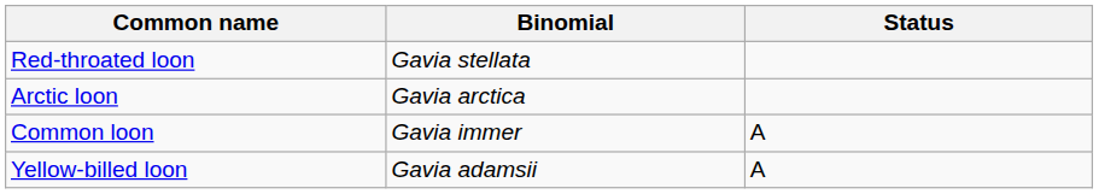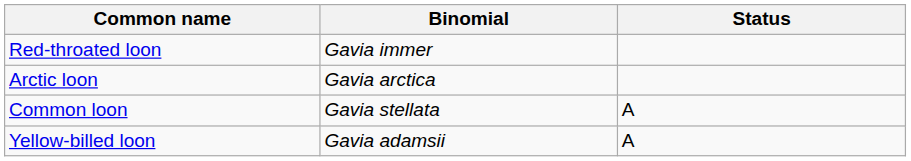 <table width=60% class="wikitable">
 <tr>
 <th width=35%>Common name</th>
 <th width=33%>Binomial</th>
 <th width=32%>Status</th>
 </tr>
 <tr>
 <td><a href='#'>Red-throated loon</a></td>
-<td><em>Gavia stellata</em></td>
+<td><em>Gavia immer</em></td>
 <td></td>
 </tr>
 <tr>
 <td><a href='#'>Arctic loon</a></td>
 <td><em>Gavia arctica</em></td>
 <td></td>
 </tr>
 <tr>
 <td><a href='#'>Common loon</a></td>
-<td><em>Gavia immer</em></td>
+<td><em>Gavia stellata</em></td>
 <td>A</td>
 </tr>
 <tr>
 <td><a href='#'>Yellow-billed loon</a></td>
 <td><em>Gavia adamsii</em></td>
 <td>A</td>
 </tr>
 </table>
